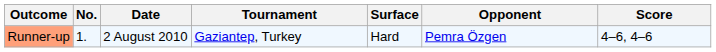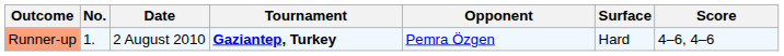 <table class="sortable wikitable" style=font-size:97%>
 <tr>
 <th>Outcome</th>
 <th>No.</th>
 <th width=100>Date</th>
 <th width=200>Tournament</th>
+<th width=200>Opponent</th>
 <th>Surface</th>
-<th width=200>Opponent</th>
 <th width=125>Score</th>
 </tr>
 <tr bgcolor=f0f8ff>
 <td bgcolor=FFA07A>Runner-up</td>
 <td>1.</td>
 <td>2 August 2010</td>
-<td><a href='#'>Gaziantep</a>, Turkey</td>
+<td><strong><a href='#'>Gaziantep</a>, Turkey</strong></td>
+<td> <a href='#'>Pemra Özgen</a></td>
 <td>Hard</td>
-<td> <a href='#'>Pemra Özgen</a></td>
 <td>4–6, 4–6</td>
 </tr>
 </table>
